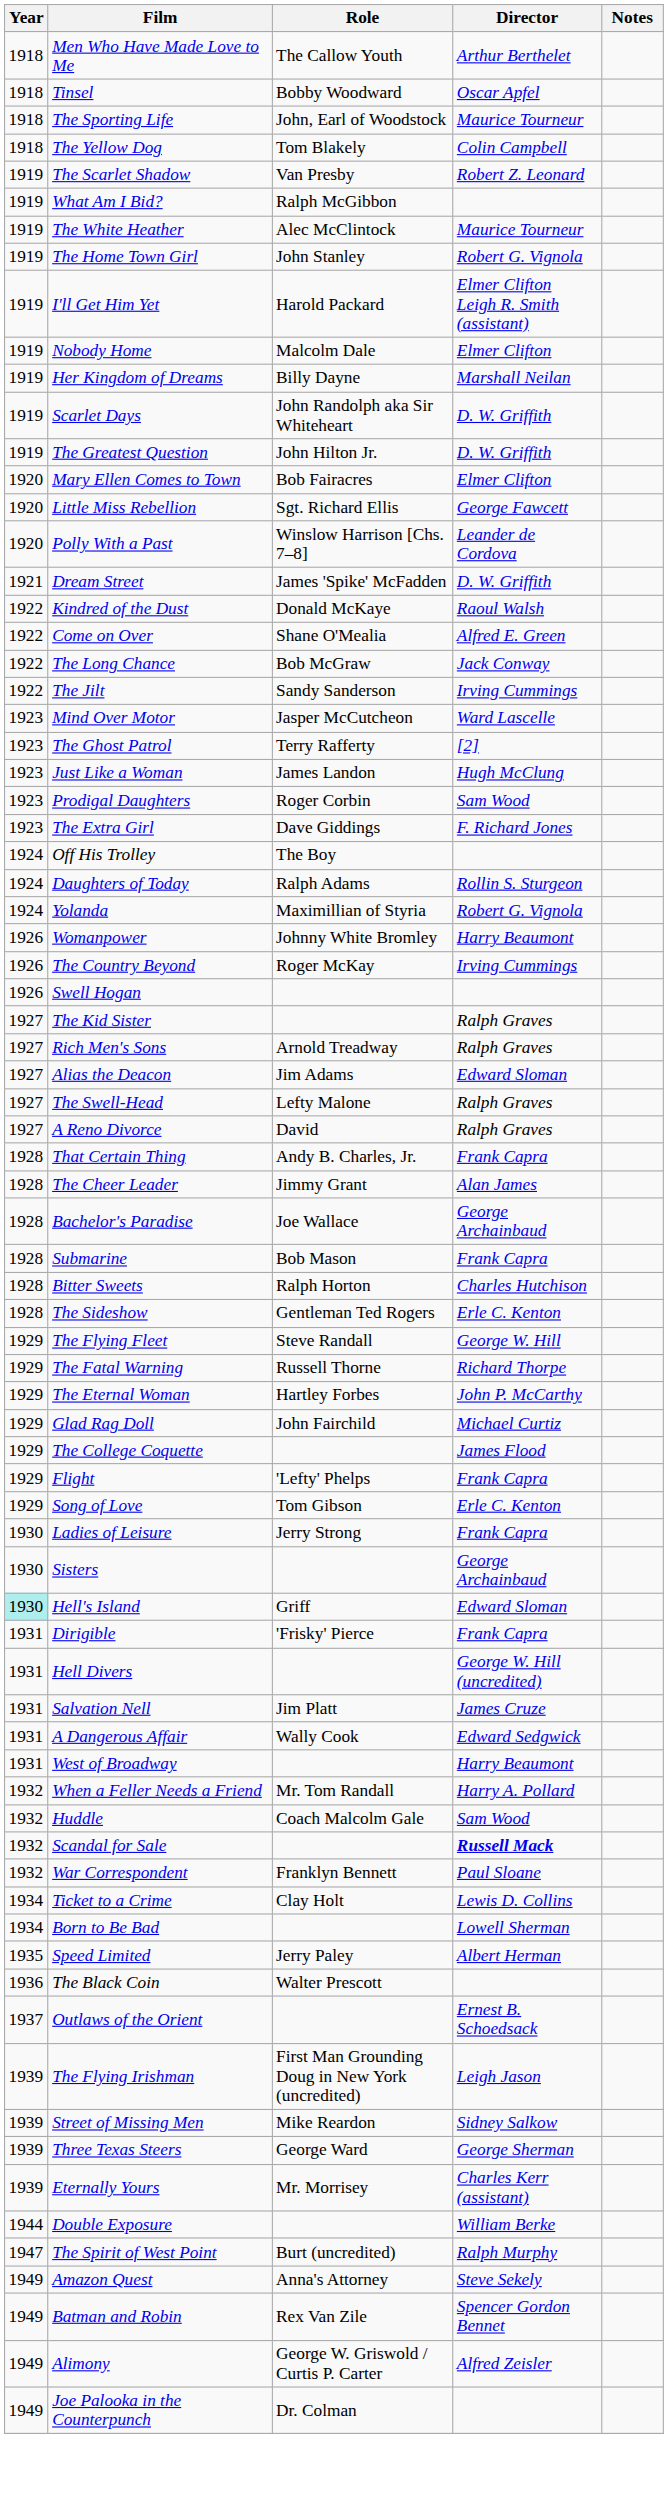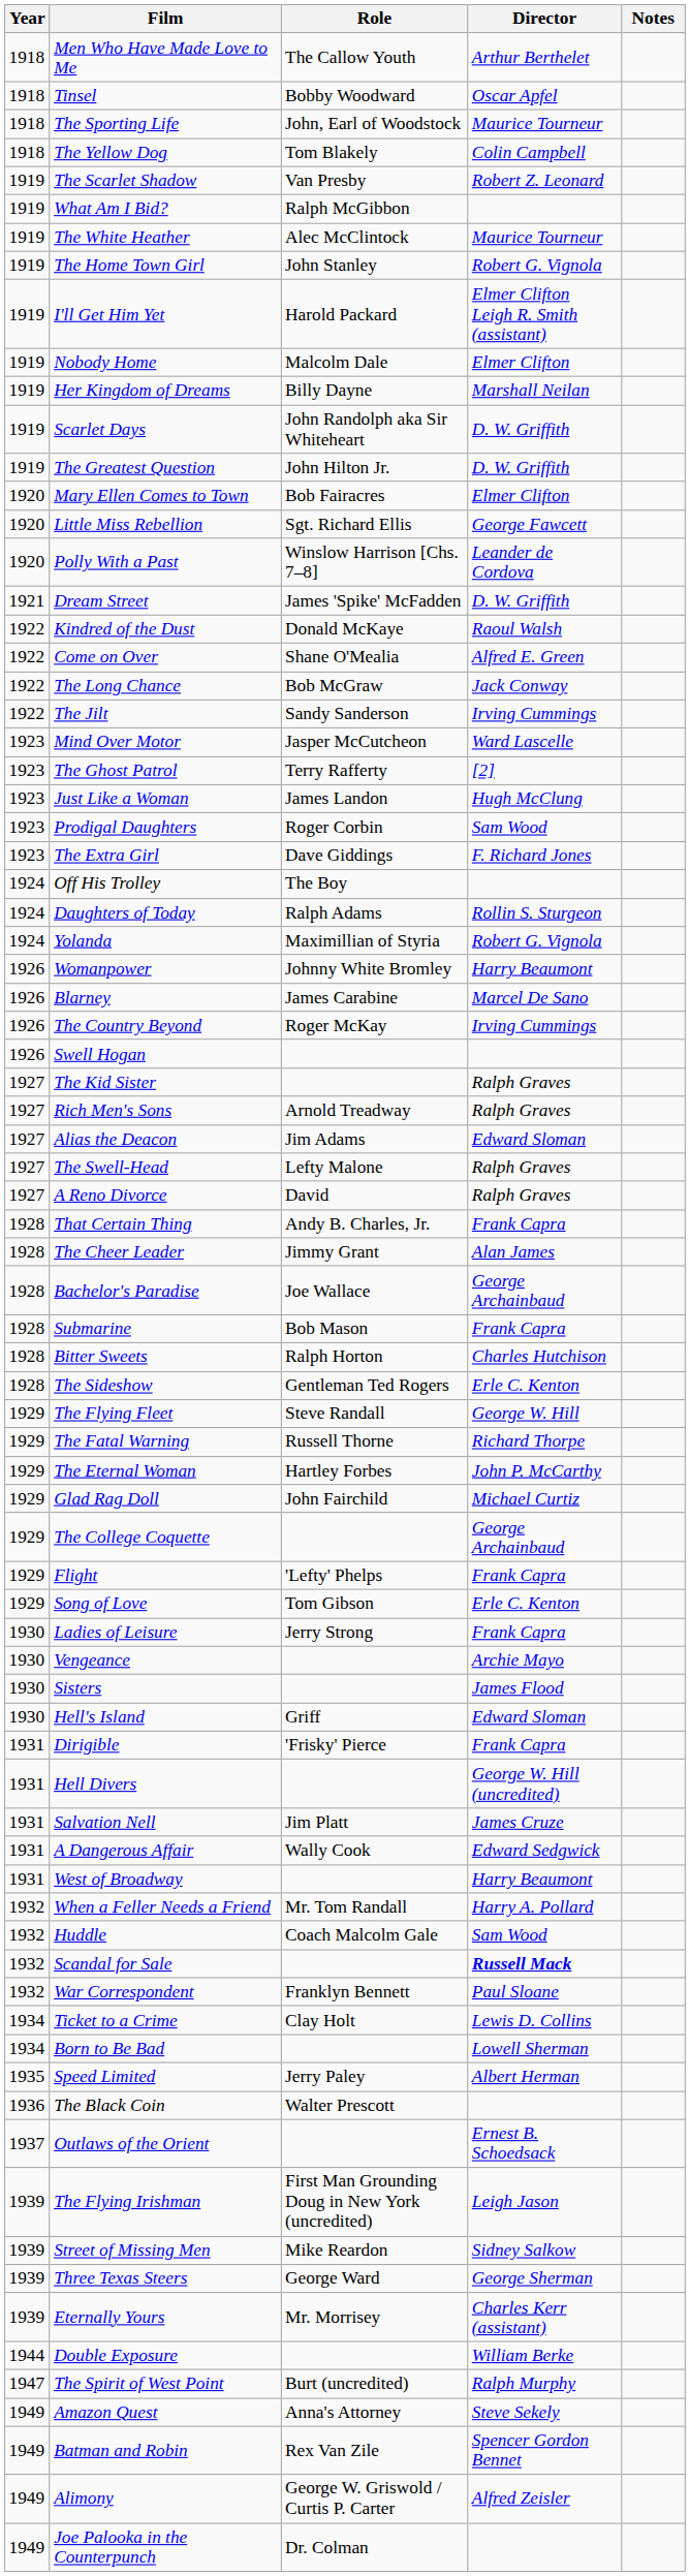 <table class="wikitable sortable">
 <tr>
 <th width="33">Year</th>
 <th width="200">Film</th>
 <th width="160">Role</th>
 <th width="130">Director</th>
 <th width="50">Notes</th>
 </tr>
 <tr>
 <td>1918</td>
 <td><em><a href='#'>Men Who Have Made Love to Me</a></em></td>
 <td>The Callow Youth</td>
 <td><em><a href='#'>Arthur Berthelet</a></em></td>
 <td></td>
 </tr>
 <tr>
 <td>1918</td>
 <td><em><a href='#'>Tinsel</a></em></td>
 <td>Bobby Woodward</td>
 <td><em><a href='#'>Oscar Apfel</a></em></td>
 <td></td>
 </tr>
 <tr>
 <td>1918</td>
 <td><em><a href='#'>The Sporting Life</a></em></td>
 <td>John, Earl of Woodstock</td>
 <td><em><a href='#'>Maurice Tourneur</a></em></td>
 <td></td>
 </tr>
 <tr>
 <td>1918</td>
 <td><em><a href='#'>The Yellow Dog</a></em></td>
 <td>Tom Blakely</td>
 <td><em><a href='#'>Colin Campbell</a></em></td>
 <td></td>
 </tr>
 <tr>
 <td>1919</td>
 <td><em><a href='#'>The Scarlet Shadow</a></em></td>
 <td>Van Presby</td>
 <td><em><a href='#'>Robert Z. Leonard</a></em></td>
 <td></td>
 </tr>
 <tr>
 <td>1919</td>
 <td><em><a href='#'>What Am I Bid?</a></em></td>
 <td>Ralph McGibbon</td>
 <td></td>
 <td></td>
 </tr>
 <tr>
 <td>1919</td>
 <td><em><a href='#'>The White Heather</a></em></td>
 <td>Alec McClintock</td>
 <td><em><a href='#'>Maurice Tourneur</a></em></td>
 <td></td>
 </tr>
 <tr>
 <td>1919</td>
 <td><em><a href='#'>The Home Town Girl</a></em></td>
 <td>John Stanley</td>
 <td><em><a href='#'>Robert G. Vignola</a></em></td>
 <td></td>
 </tr>
 <tr>
 <td>1919</td>
 <td><em><a href='#'>I'll Get Him Yet</a></em></td>
 <td>Harold Packard</td>
 <td><em><a href='#'>Elmer Clifton<br>Leigh R. Smith (assistant)</a></em></td>
 <td></td>
 </tr>
 <tr>
 <td>1919</td>
 <td><em><a href='#'>Nobody Home</a></em></td>
 <td>Malcolm Dale</td>
 <td><em><a href='#'>Elmer Clifton</a></em></td>
 <td></td>
 </tr>
 <tr>
 <td>1919</td>
 <td><em><a href='#'>Her Kingdom of Dreams</a></em></td>
 <td>Billy Dayne</td>
 <td><em><a href='#'>Marshall Neilan</a></em></td>
 <td></td>
 </tr>
 <tr>
 <td>1919</td>
 <td><em><a href='#'>Scarlet Days</a></em></td>
 <td>John Randolph aka Sir Whiteheart</td>
 <td><em><a href='#'>D. W. Griffith</a></em></td>
 <td></td>
 </tr>
 <tr>
 <td>1919</td>
 <td><em><a href='#'>The Greatest Question</a></em></td>
 <td>John Hilton Jr.</td>
 <td><em><a href='#'>D. W. Griffith</a></em></td>
 <td></td>
 </tr>
 <tr>
 <td>1920</td>
 <td><em><a href='#'>Mary Ellen Comes to Town</a></em></td>
 <td>Bob Fairacres</td>
 <td><em><a href='#'>Elmer Clifton</a></em></td>
 <td></td>
 </tr>
 <tr>
 <td>1920</td>
 <td><em><a href='#'>Little Miss Rebellion</a></em></td>
 <td>Sgt. Richard Ellis</td>
 <td><em><a href='#'>George Fawcett</a></em></td>
 <td></td>
 </tr>
 <tr>
 <td>1920</td>
 <td><em><a href='#'>Polly With a Past</a></em></td>
 <td>Winslow Harrison [Chs. 7–8]</td>
 <td><em><a href='#'>Leander de Cordova</a></em></td>
 <td></td>
 </tr>
 <tr>
 <td>1921</td>
 <td><em><a href='#'>Dream Street</a></em></td>
 <td>James 'Spike' McFadden</td>
 <td><em><a href='#'>D. W. Griffith</a></em></td>
 <td></td>
 </tr>
 <tr>
 <td>1922</td>
 <td><em><a href='#'>Kindred of the Dust</a></em></td>
 <td>Donald McKaye</td>
 <td><em><a href='#'>Raoul Walsh</a></em></td>
 <td></td>
 </tr>
 <tr>
 <td>1922</td>
 <td><em><a href='#'>Come on Over</a></em></td>
 <td>Shane O'Mealia</td>
 <td><em><a href='#'>Alfred E. Green</a></em></td>
 <td></td>
 </tr>
 <tr>
 <td>1922</td>
 <td><em><a href='#'>The Long Chance</a></em></td>
 <td>Bob McGraw</td>
 <td><em><a href='#'>Jack Conway</a></em></td>
 <td></td>
 </tr>
 <tr>
 <td>1922</td>
 <td><em><a href='#'>The Jilt</a></em></td>
 <td>Sandy Sanderson</td>
 <td><em><a href='#'>Irving Cummings</a></em></td>
 <td></td>
 </tr>
 <tr>
 <td>1923</td>
 <td><em><a href='#'>Mind Over Motor</a></em></td>
 <td>Jasper McCutcheon</td>
 <td><em><a href='#'>Ward Lascelle</a></em></td>
 <td></td>
 </tr>
 <tr>
 <td>1923</td>
 <td><em><a href='#'>The Ghost Patrol</a></em></td>
 <td>Terry Rafferty</td>
 <td><em><a href='#'>&#91;2&#93;</a></em></td>
 <td></td>
 </tr>
 <tr>
 <td>1923</td>
 <td><em><a href='#'>Just Like a Woman</a></em></td>
 <td>James Landon</td>
 <td><em><a href='#'>Hugh McClung</a></em></td>
 <td></td>
 </tr>
 <tr>
 <td>1923</td>
 <td><em><a href='#'>Prodigal Daughters</a></em></td>
 <td>Roger Corbin</td>
 <td><em><a href='#'>Sam Wood</a></em></td>
 <td></td>
 </tr>
 <tr>
 <td>1923</td>
 <td><em><a href='#'>The Extra Girl</a></em></td>
 <td>Dave Giddings</td>
 <td><em><a href='#'>F. Richard Jones</a></em></td>
 <td></td>
 </tr>
 <tr>
 <td>1924</td>
 <td><em>Off His Trolley</em></td>
 <td>The Boy</td>
 <td></td>
 <td></td>
 </tr>
 <tr>
 <td>1924</td>
 <td><em><a href='#'>Daughters of Today</a></em></td>
 <td>Ralph Adams</td>
 <td><em><a href='#'>Rollin S. Sturgeon</a></em></td>
 <td></td>
 </tr>
 <tr>
 <td>1924</td>
 <td><em><a href='#'>Yolanda</a></em></td>
 <td>Maximillian of Styria</td>
 <td><em><a href='#'>Robert G. Vignola</a></em></td>
 <td></td>
 </tr>
 <tr>
 <td>1926</td>
 <td><em><a href='#'>Womanpower</a></em></td>
 <td>Johnny White Bromley</td>
 <td><em><a href='#'>Harry Beaumont</a></em></td>
 <td></td>
 </tr>
 <tr>
 <td>1926</td>
+<td><em><a href='#'>Blarney</a></em></td>
+<td>James Carabine</td>
+<td><em><a href='#'>Marcel De Sano</a></em></td>
+<td></td>
+</tr>
+<tr>
+<td>1926</td>
 <td><em><a href='#'>The Country Beyond</a></em></td>
 <td>Roger McKay</td>
 <td><em><a href='#'>Irving Cummings</a></em></td>
 <td></td>
 </tr>
 <tr>
 <td>1926</td>
 <td><em><a href='#'>Swell Hogan</a></em></td>
 <td></td>
 <td></td>
 <td></td>
 </tr>
 <tr>
 <td>1927</td>
 <td><em><a href='#'>The Kid Sister</a></em></td>
 <td></td>
 <td><em>Ralph Graves</em></td>
 <td></td>
 </tr>
 <tr>
 <td>1927</td>
 <td><em><a href='#'>Rich Men's Sons</a></em></td>
 <td>Arnold Treadway</td>
 <td><em>Ralph Graves</em></td>
 <td></td>
 </tr>
 <tr>
 <td>1927</td>
 <td><em><a href='#'>Alias the Deacon</a></em></td>
 <td>Jim Adams</td>
 <td><em><a href='#'>Edward Sloman</a></em></td>
 <td></td>
 </tr>
 <tr>
 <td>1927</td>
 <td><em><a href='#'>The Swell-Head</a></em></td>
 <td>Lefty Malone</td>
 <td><em>Ralph Graves</em></td>
 <td></td>
 </tr>
 <tr>
 <td>1927</td>
 <td><em><a href='#'>A Reno Divorce</a></em></td>
 <td>David</td>
 <td><em>Ralph Graves</em></td>
 <td></td>
 </tr>
 <tr>
 <td>1928</td>
 <td><em><a href='#'>That Certain Thing</a></em></td>
 <td>Andy B. Charles, Jr.</td>
 <td><em><a href='#'>Frank Capra</a></em></td>
 <td></td>
 </tr>
 <tr>
 <td>1928</td>
 <td><em><a href='#'>The Cheer Leader</a></em></td>
 <td>Jimmy Grant</td>
 <td><em><a href='#'>Alan James</a></em></td>
 <td></td>
 </tr>
 <tr>
 <td>1928</td>
 <td><em><a href='#'>Bachelor's Paradise</a></em></td>
 <td>Joe Wallace</td>
 <td><em><a href='#'>George Archainbaud</a></em></td>
 <td></td>
 </tr>
 <tr>
 <td>1928</td>
 <td><em><a href='#'>Submarine</a></em></td>
 <td>Bob Mason</td>
 <td><em><a href='#'>Frank Capra</a></em></td>
 <td></td>
 </tr>
 <tr>
 <td>1928</td>
 <td><em><a href='#'>Bitter Sweets</a></em></td>
 <td>Ralph Horton</td>
 <td><em><a href='#'>Charles Hutchison</a></em></td>
 <td></td>
 </tr>
 <tr>
 <td>1928</td>
 <td><em><a href='#'>The Sideshow</a></em></td>
 <td>Gentleman Ted Rogers</td>
 <td><em><a href='#'>Erle C. Kenton</a></em></td>
 <td></td>
 </tr>
 <tr>
 <td>1929</td>
 <td><em><a href='#'>The Flying Fleet</a></em></td>
 <td>Steve Randall</td>
 <td><em><a href='#'>George W. Hill</a></em></td>
 <td></td>
 </tr>
 <tr>
 <td>1929</td>
 <td><em><a href='#'>The Fatal Warning</a></em></td>
 <td>Russell Thorne</td>
 <td><em><a href='#'>Richard Thorpe</a></em></td>
 <td></td>
 </tr>
 <tr>
 <td>1929</td>
 <td><em><a href='#'>The Eternal Woman</a></em></td>
 <td>Hartley Forbes</td>
 <td><em><a href='#'>John P. McCarthy</a></em></td>
 <td></td>
 </tr>
 <tr>
 <td>1929</td>
 <td><em><a href='#'>Glad Rag Doll</a></em></td>
 <td>John Fairchild</td>
 <td><em><a href='#'>Michael Curtiz</a></em></td>
 <td></td>
 </tr>
 <tr>
 <td>1929</td>
 <td><em><a href='#'>The College Coquette</a></em></td>
 <td></td>
-<td><em><a href='#'>James Flood</a></em></td>
+<td><em><a href='#'>George Archainbaud</a></em></td>
 <td></td>
 </tr>
 <tr>
 <td>1929</td>
 <td><em><a href='#'>Flight</a></em></td>
 <td>'Lefty' Phelps</td>
 <td><em><a href='#'>Frank Capra</a></em></td>
 <td></td>
 </tr>
 <tr>
 <td>1929</td>
 <td><em><a href='#'>Song of Love</a></em></td>
 <td>Tom Gibson</td>
 <td><em><a href='#'>Erle C. Kenton</a></em></td>
 <td></td>
 </tr>
 <tr>
 <td>1930</td>
 <td><em><a href='#'>Ladies of Leisure</a></em></td>
 <td>Jerry Strong</td>
 <td><em><a href='#'>Frank Capra</a></em></td>
 <td></td>
 </tr>
 <tr>
 <td>1930</td>
-<td><em><a href='#'>Sisters</a></em></td>
+<td><em><a href='#'>Vengeance</a></em></td>
 <td></td>
-<td><em><a href='#'>George Archainbaud</a></em></td>
+<td><em><a href='#'>Archie Mayo</a></em></td>
 <td></td>
 </tr>
 <tr>
-<td style="background: paleturquoise;">1930</td>
+<td>1930</td>
+<td><em><a href='#'>Sisters</a></em></td>
+<td></td>
+<td><em><a href='#'>James Flood</a></em></td>
+<td></td>
+</tr>
+<tr>
+<td>1930</td>
 <td><em><a href='#'>Hell's Island</a></em></td>
 <td>Griff</td>
 <td><em><a href='#'>Edward Sloman</a></em></td>
 <td></td>
 </tr>
 <tr>
 <td>1931</td>
 <td><em><a href='#'>Dirigible</a></em></td>
 <td>'Frisky' Pierce</td>
 <td><em><a href='#'>Frank Capra</a></em></td>
 <td></td>
 </tr>
 <tr>
 <td>1931</td>
 <td><em><a href='#'>Hell Divers</a></em></td>
 <td></td>
 <td><em><a href='#'>George W. Hill (uncredited)</a></em></td>
 <td></td>
 </tr>
 <tr>
 <td>1931</td>
 <td><em><a href='#'>Salvation Nell</a></em></td>
 <td>Jim Platt</td>
 <td><em><a href='#'>James Cruze</a></em></td>
 <td></td>
 </tr>
 <tr>
 <td>1931</td>
 <td><em><a href='#'>A Dangerous Affair</a></em></td>
 <td>Wally Cook</td>
 <td><em><a href='#'>Edward Sedgwick</a></em></td>
 <td></td>
 </tr>
 <tr>
 <td>1931</td>
 <td><em><a href='#'>West of Broadway</a></em></td>
 <td></td>
 <td><em><a href='#'>Harry Beaumont</a></em></td>
 <td></td>
 </tr>
 <tr>
 <td>1932</td>
 <td><em><a href='#'>When a Feller Needs a Friend</a></em></td>
 <td>Mr. Tom Randall</td>
 <td><em><a href='#'>Harry A. Pollard</a></em></td>
 <td></td>
 </tr>
 <tr>
 <td>1932</td>
 <td><em><a href='#'>Huddle</a></em></td>
 <td>Coach Malcolm Gale</td>
 <td><em><a href='#'>Sam Wood</a></em></td>
 <td></td>
 </tr>
 <tr>
 <td>1932</td>
 <td><em><a href='#'>Scandal for Sale</a></em></td>
 <td></td>
 <td><strong><em><a href='#'>Russell Mack</a></em></strong></td>
 <td></td>
 </tr>
 <tr>
 <td>1932</td>
 <td><em><a href='#'>War Correspondent</a></em></td>
 <td>Franklyn Bennett</td>
 <td><em><a href='#'>Paul Sloane</a></em></td>
 <td></td>
 </tr>
 <tr>
 <td>1934</td>
 <td><em><a href='#'>Ticket to a Crime</a></em></td>
 <td>Clay Holt</td>
 <td><em><a href='#'>Lewis D. Collins</a></em></td>
 <td></td>
 </tr>
 <tr>
 <td>1934</td>
 <td><em><a href='#'>Born to Be Bad</a></em></td>
 <td></td>
 <td><em><a href='#'>Lowell Sherman</a></em></td>
 <td></td>
 </tr>
 <tr>
 <td>1935</td>
 <td><em><a href='#'>Speed Limited</a></em></td>
 <td>Jerry Paley</td>
 <td><em><a href='#'>Albert Herman</a></em></td>
 <td></td>
 </tr>
 <tr>
 <td>1936</td>
 <td><em>The Black Coin</em></td>
 <td>Walter Prescott</td>
 <td></td>
 <td></td>
 </tr>
 <tr>
 <td>1937</td>
 <td><em><a href='#'>Outlaws of the Orient</a></em></td>
 <td></td>
 <td><em><a href='#'>Ernest B. Schoedsack</a></em></td>
 <td></td>
 </tr>
 <tr>
 <td>1939</td>
 <td><em><a href='#'>The Flying Irishman</a></em></td>
 <td>First Man Grounding Doug in New York (uncredited)</td>
 <td><em><a href='#'>Leigh Jason</a></em></td>
 <td></td>
 </tr>
 <tr>
 <td>1939</td>
 <td><em><a href='#'>Street of Missing Men</a></em></td>
 <td>Mike Reardon</td>
 <td><em><a href='#'>Sidney Salkow</a></em></td>
 <td></td>
 </tr>
 <tr>
 <td>1939</td>
 <td><em><a href='#'>Three Texas Steers</a></em></td>
 <td>George Ward</td>
 <td><em><a href='#'>George Sherman</a></em></td>
 <td></td>
 </tr>
 <tr>
 <td>1939</td>
 <td><em><a href='#'>Eternally Yours</a></em></td>
 <td>Mr. Morrisey</td>
 <td><em><a href='#'>Charles Kerr (assistant)</a></em></td>
 <td></td>
 </tr>
 <tr>
 <td>1944</td>
 <td><em><a href='#'>Double Exposure</a></em></td>
 <td></td>
 <td><em><a href='#'>William Berke</a></em></td>
 <td></td>
 </tr>
 <tr>
 <td>1947</td>
 <td><em><a href='#'>The Spirit of West Point</a></em></td>
 <td>Burt (uncredited)</td>
 <td><em><a href='#'>Ralph Murphy</a></em></td>
 <td></td>
 </tr>
 <tr>
 <td>1949</td>
 <td><em><a href='#'>Amazon Quest</a></em></td>
 <td>Anna's Attorney</td>
 <td><em><a href='#'>Steve Sekely</a></em></td>
 <td></td>
 </tr>
 <tr>
 <td>1949</td>
 <td><em><a href='#'>Batman and Robin</a></em></td>
 <td>Rex Van Zile</td>
 <td><em><a href='#'>Spencer Gordon Bennet</a></em></td>
 <td></td>
 </tr>
 <tr>
 <td>1949</td>
 <td><em><a href='#'>Alimony</a></em></td>
 <td>George W. Griswold / Curtis P. Carter</td>
 <td><em><a href='#'>Alfred Zeisler</a></em></td>
 <td></td>
 </tr>
 <tr>
 <td>1949</td>
 <td><em><a href='#'>Joe Palooka in the Counterpunch</a></em></td>
 <td>Dr. Colman</td>
 <td></td>
 <td></td>
 </tr>
 <tr>
 </tr>
 </table>
